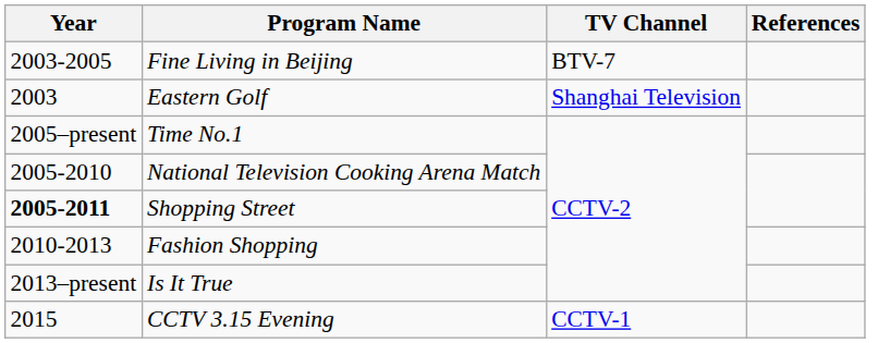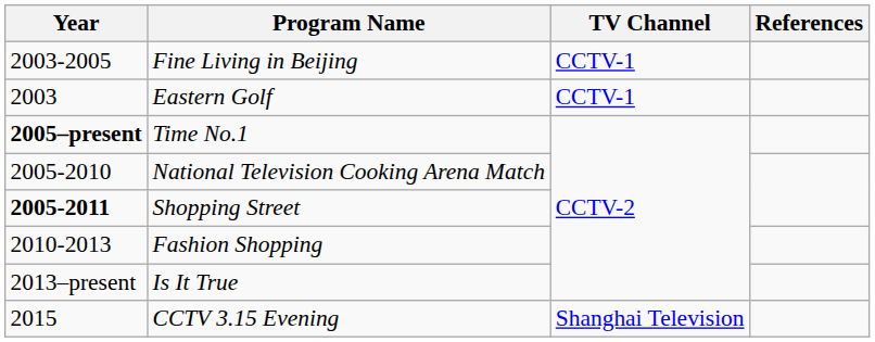 <table class="wikitable">
 <tr>
 <th>Year</th>
 <th>Program Name</th>
 <th>TV Channel</th>
 <th>References</th>
 </tr>
 <tr>
 <td>2003-2005</td>
 <td><em>Fine Living in Beijing</em></td>
-<td>BTV-7</td>
+<td><a href='#'>CCTV-1</a></td>
 <td></td>
 </tr>
 <tr>
 <td>2003</td>
 <td><em>Eastern Golf</em></td>
-<td><a href='#'>Shanghai Television</a></td>
+<td><a href='#'>CCTV-1</a></td>
 <td></td>
 </tr>
 <tr>
-<td>2005–present</td>
+<td><strong>2005–present</strong></td>
 <td><em>Time No.1</em></td>
 <td rowspan="5"><a href='#'>CCTV-2</a></td>
 <td></td>
 </tr>
 <tr>
 <td>2005-2010</td>
 <td><em>National Television Cooking Arena Match</em></td>
 <td rowspan="2"></td>
 </tr>
 <tr>
 <td><strong>2005-2011</strong></td>
 <td><em>Shopping Street</em></td>
 </tr>
 <tr>
 <td>2010-2013</td>
 <td><em>Fashion Shopping</em></td>
 <td></td>
 </tr>
 <tr>
 <td>2013–present</td>
 <td><em>Is It True</em></td>
 <td></td>
 </tr>
 <tr>
 <td>2015</td>
 <td><em>CCTV 3.15 Evening</em></td>
-<td><a href='#'>CCTV-1</a></td>
+<td><a href='#'>Shanghai Television</a></td>
 <td></td>
 </tr>
 </table>
